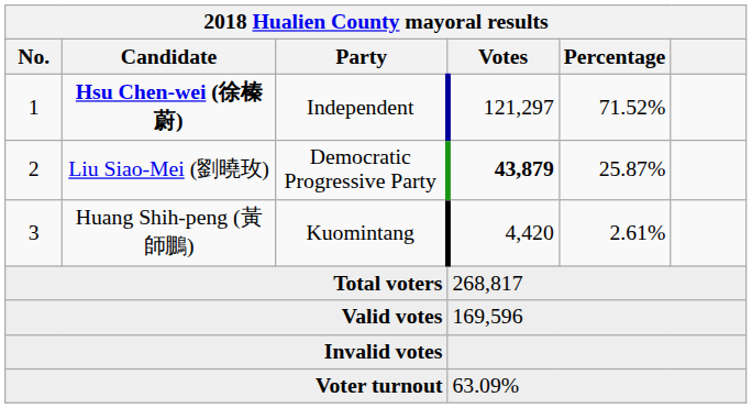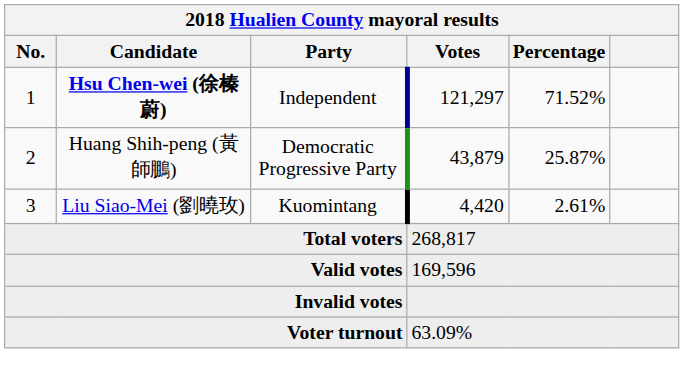 <table class="wikitable collapsible" style="text-align:center">
 <tr>
 <th colspan="6">2018 <a href='#'>Hualien County</a> mayoral results</th>
 </tr>
 <tr>
 <th width=35>No.</th>
 <th width=150>Candidate</th>
 <th width=120>Party</th>
 <th width=75>Votes</th>
 <th width=75>Percentage</th>
 <th width=49></th>
 </tr>
 <tr>
 <td>1</td>
 <td><strong><a href='#'>Hsu Chen-wei</a> (徐榛蔚)</strong></td>
 <td> Independent</td>
 <td style="border-left:4px solid #000099;" align="right">121,297</td>
 <td align="right">71.52%</td>
 <td align="center"></td>
 </tr>
 <tr>
 <td>2</td>
-<td><a href='#'>Liu Siao-Mei</a> (劉曉玫)</td>
+<td>Huang Shih-peng (黃師鵬)</td>
 <td> Democratic Progressive Party</td>
-<td style="border-left:4px solid #1B9413;" align="right"><strong>43,879</strong></td>
+<td style="border-left:4px solid #1B9413;" align="right">43,879</td>
 <td align="right">25.87%</td>
 <td align="center"></td>
 </tr>
 <tr>
 <td>3</td>
-<td>Huang Shih-peng (黃師鵬)</td>
+<td><a href='#'>Liu Siao-Mei</a> (劉曉玫)</td>
 <td> Kuomintang</td>
 <td style="border-left:4px solid #000000;" align="right">4,420</td>
 <td align="right">2.61%</td>
 <td align="center"></td>
 </tr>
 <tr bgcolor=EEEEEE>
 <td colspan="3" align="right"><strong>Total voters</strong></td>
 <td colspan="3" align="left">268,817</td>
 </tr>
 <tr bgcolor=EEEEEE>
 <td colspan="3" align="right"><strong>Valid votes</strong></td>
 <td colspan="3" align="left">169,596</td>
 </tr>
 <tr bgcolor=EEEEEE>
 <td colspan="3" align="right"><strong>Invalid votes</strong></td>
 <td colspan="3" align="left"></td>
 </tr>
 <tr bgcolor=EEEEEE>
 <td colspan="3" align="right"><strong>Voter turnout</strong></td>
 <td colspan="3" align="left">63.09%</td>
 </tr>
 </table>
